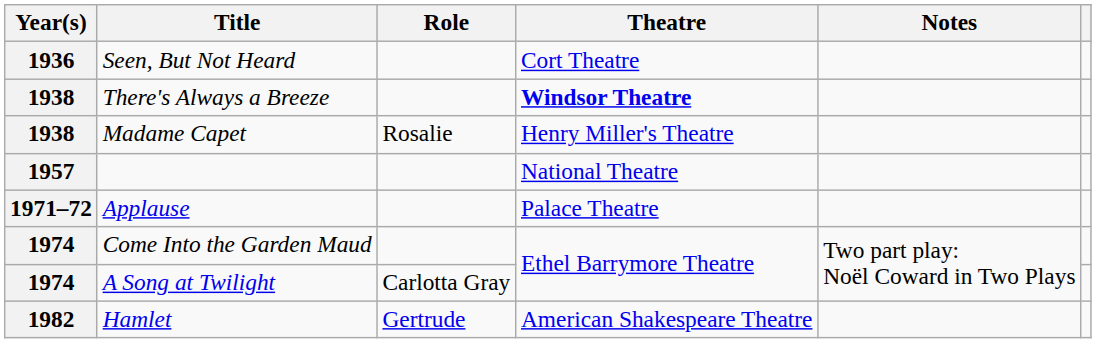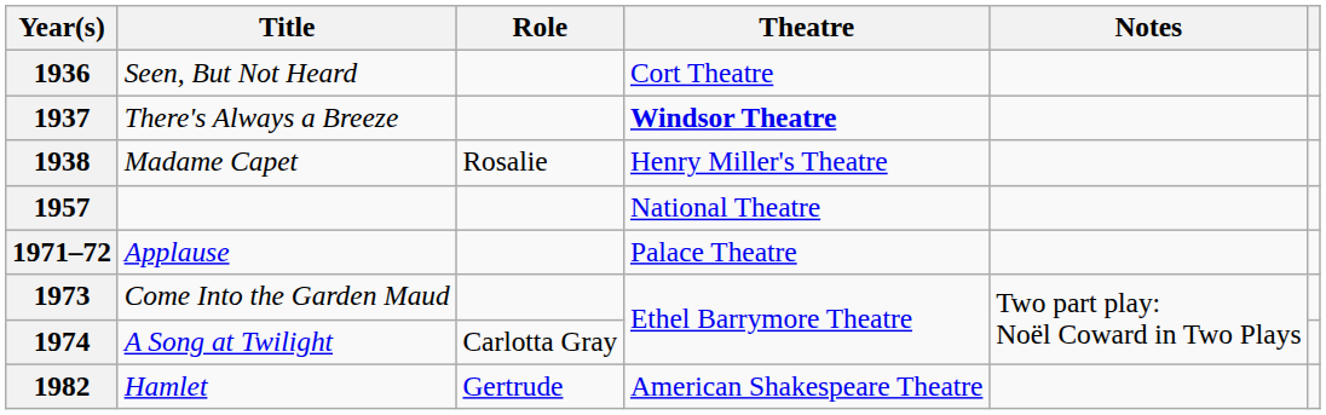 <table class="wikitable plainrowheaders sortable">
 <tr>
 <th scope="col">Year(s)</th>
 <th scope="col">Title</th>
 <th scope="col">Role</th>
 <th scope="col">Theatre</th>
 <th scope=col class="unsortable">Notes</th>
 <th scope=col class="unsortable"></th>
 </tr>
 <tr>
 <th scope=row>1936</th>
 <td><em>Seen, But Not Heard</em></td>
 <td></td>
 <td><a href='#'>Cort Theatre</a></td>
 <td></td>
 <td style="text-align:center;"></td>
 </tr>
 <tr>
-<th scope=row>1938</th>
+<th scope=row>1937</th>
 <td><em>There's Always a Breeze</em></td>
 <td></td>
 <td><strong><a href='#'>Windsor Theatre</a></strong></td>
 <td></td>
 <td style="text-align:center;"></td>
 </tr>
 <tr>
 <th scope=row>1938</th>
 <td><em>Madame Capet</em></td>
 <td>Rosalie</td>
 <td><a href='#'>Henry Miller's Theatre</a></td>
 <td></td>
 <td style="text-align:center;"></td>
 </tr>
 <tr>
 <th scope=row>1957</th>
 <td><em></em></td>
 <td></td>
 <td><a href='#'>National Theatre</a></td>
 <td></td>
 <td style="text-align:center;"></td>
 </tr>
 <tr>
 <th scope=row>1971–72</th>
 <td><em><a href='#'>Applause</a></em></td>
 <td></td>
 <td><a href='#'>Palace Theatre</a></td>
 <td></td>
 <td style="text-align:center;"></td>
 </tr>
 <tr>
-<th scope=row>1974</th>
+<th scope=row>1973</th>
 <td><em>Come Into the Garden Maud</em></td>
 <td></td>
 <td rowspan=2><a href='#'>Ethel Barrymore Theatre</a></td>
 <td rowspan=2>Two part play: <br> Noël Coward in Two Plays</td>
 <td style="text-align:center;"></td>
 </tr>
 <tr>
 <th scope=row>1974</th>
 <td><em><a href='#'>A Song at Twilight</a></em></td>
 <td>Carlotta Gray</td>
 <td style="text-align:center;"></td>
 </tr>
 <tr>
 <th scope=row>1982</th>
 <td><em><a href='#'>Hamlet</a></em></td>
 <td><a href='#'>Gertrude</a></td>
 <td><a href='#'>American Shakespeare Theatre</a></td>
 <td></td>
 <td style="text-align:center;"></td>
 </tr>
 </table>
